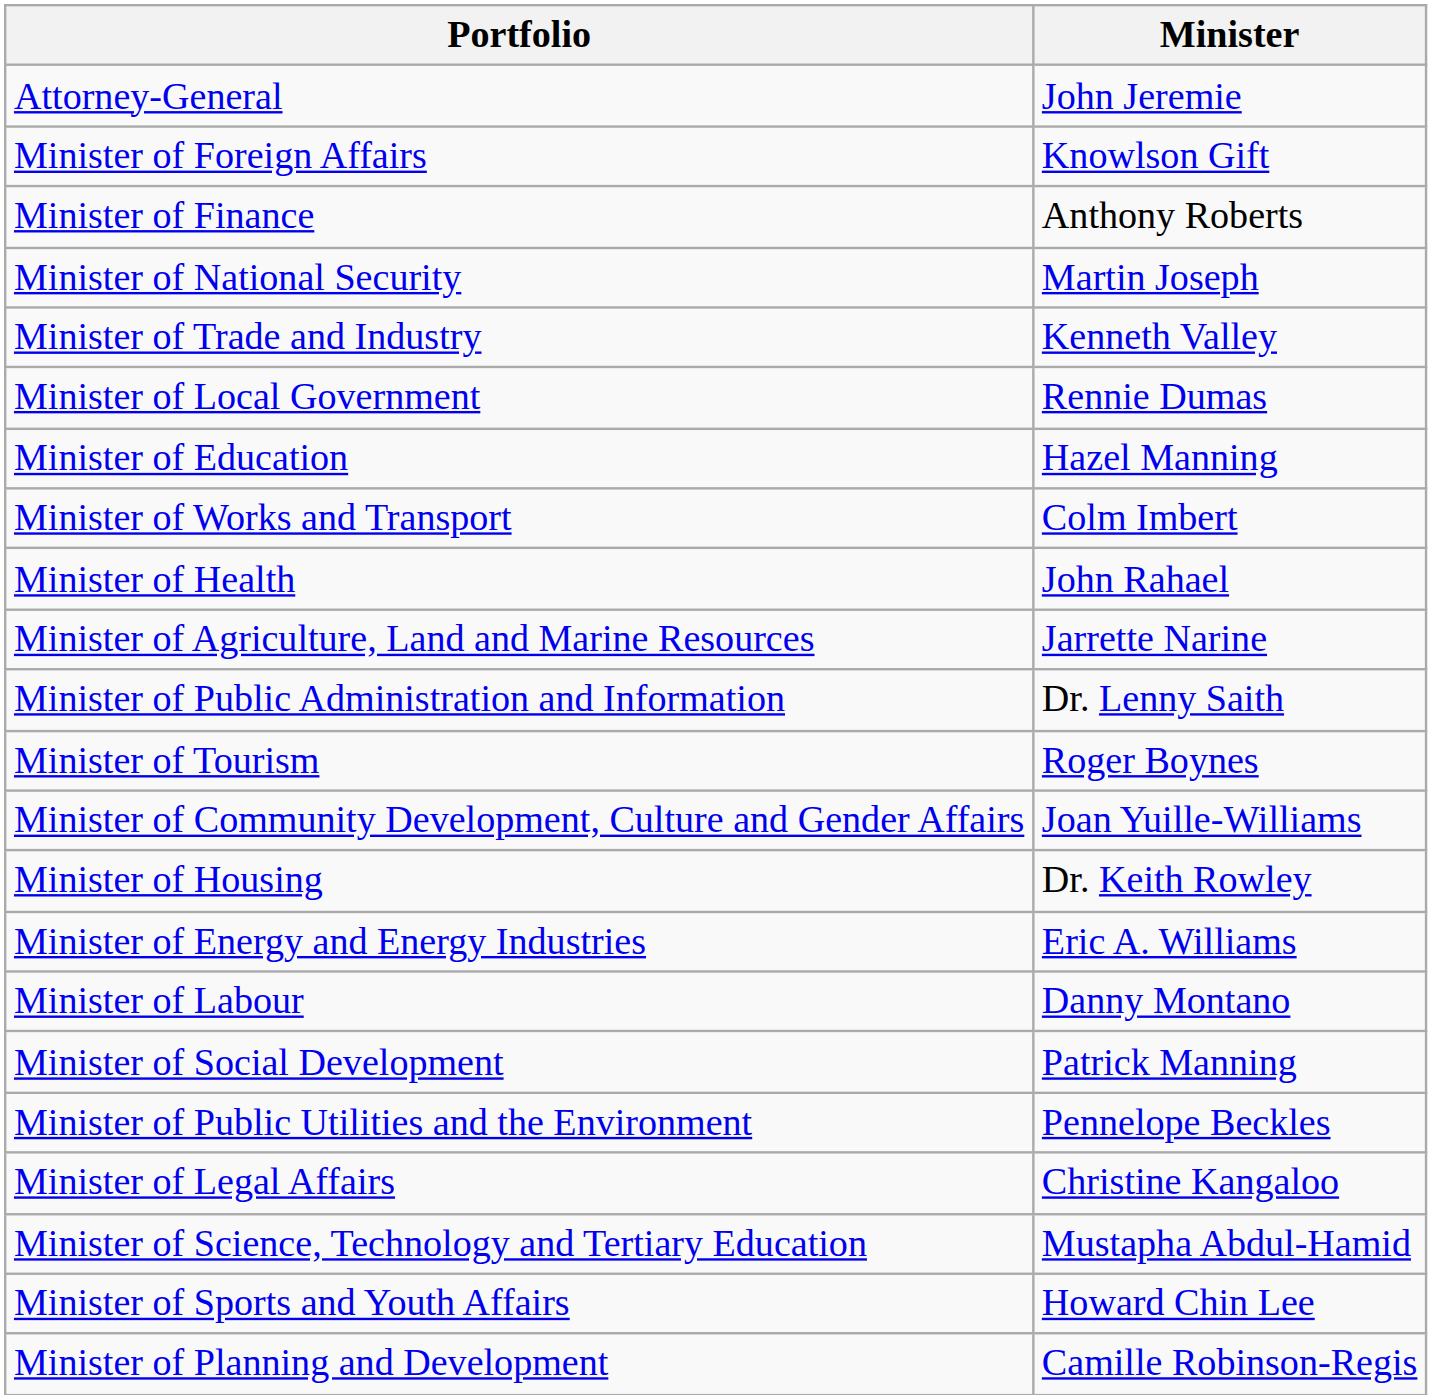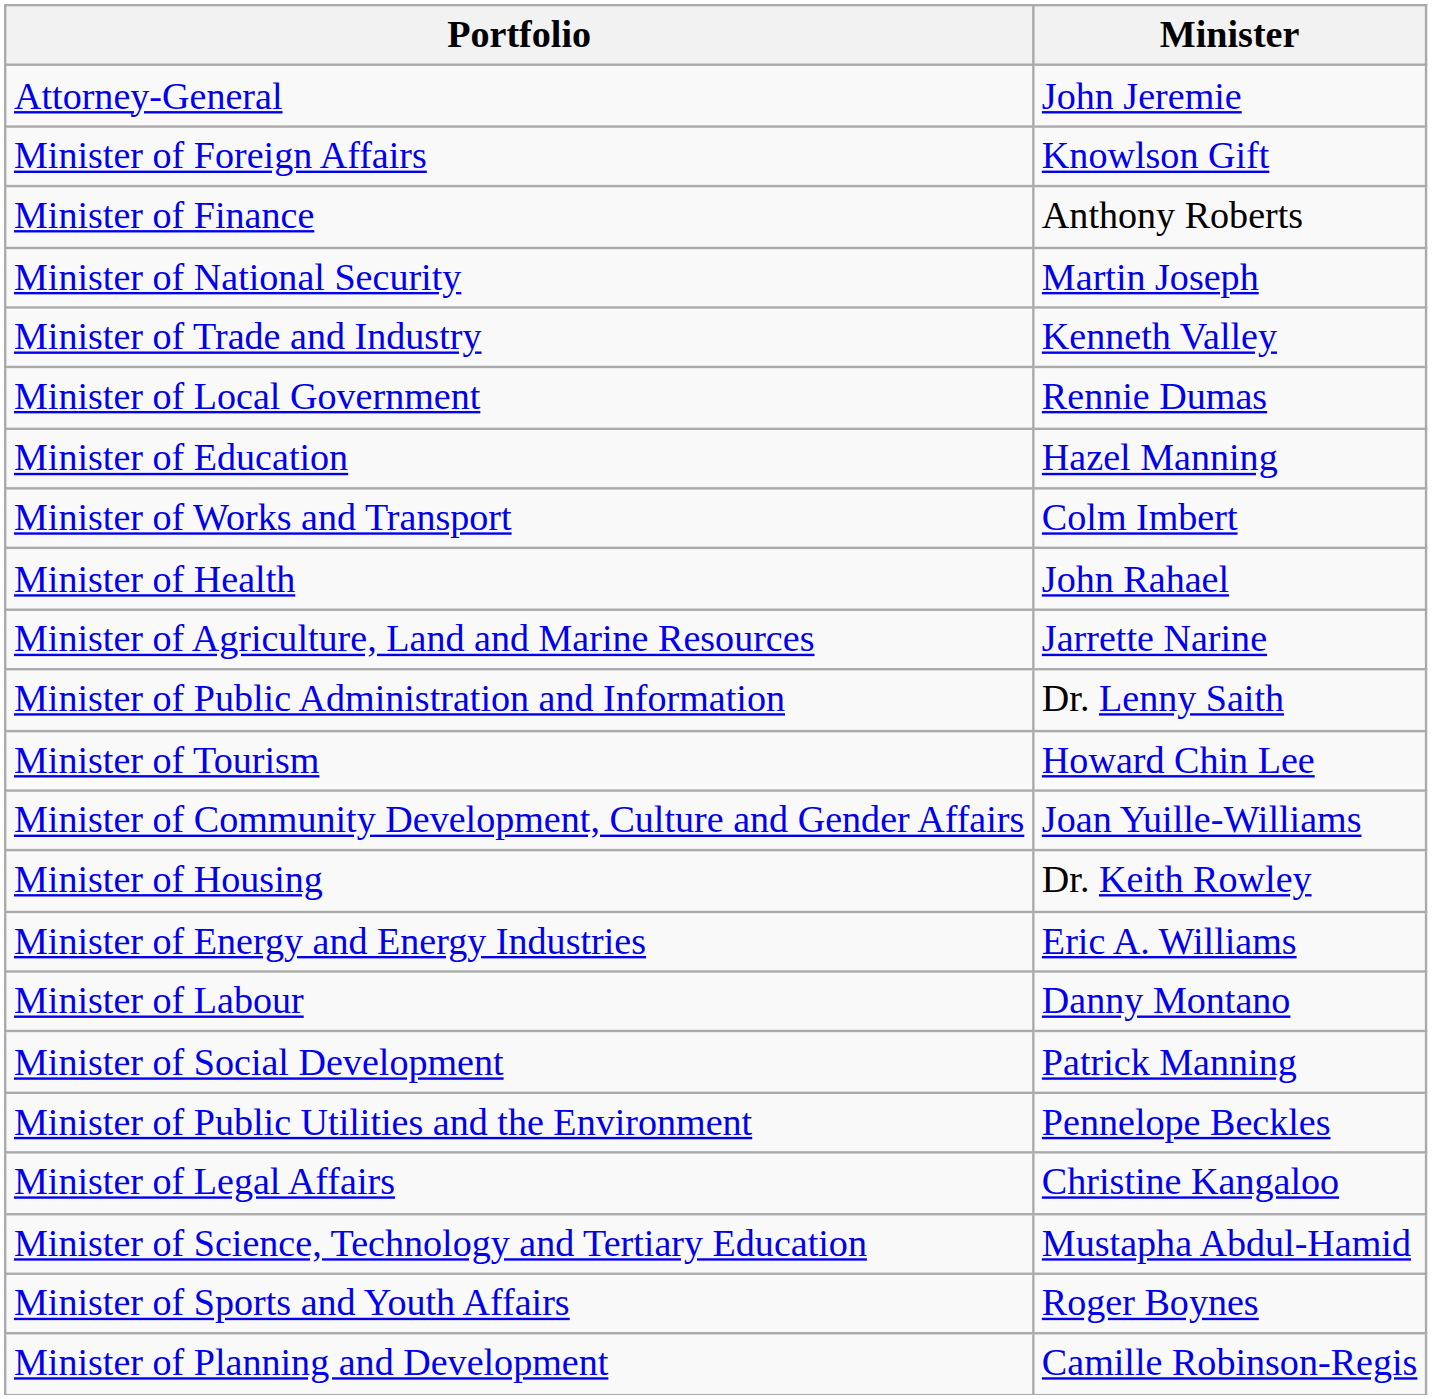 <table class="wikitable">
 <tr>
 <th>Portfolio</th>
 <th colspan=2>Minister</th>
 </tr>
 <tr>
 <td><a href='#'>Attorney-General</a></td>
 <td><a href='#'>John Jeremie</a></td>
 </tr>
 <tr>
 <td><a href='#'>Minister of Foreign Affairs</a></td>
 <td><a href='#'>Knowlson Gift</a></td>
 </tr>
 <tr>
 <td><a href='#'>Minister of Finance</a></td>
 <td>Anthony Roberts</td>
 </tr>
 <tr>
 <td><a href='#'>Minister of National Security</a></td>
 <td><a href='#'>Martin Joseph</a></td>
 </tr>
 <tr>
 <td><a href='#'>Minister of Trade and Industry</a></td>
 <td><a href='#'>Kenneth Valley</a></td>
 </tr>
 <tr>
 <td><a href='#'>Minister of Local Government</a></td>
 <td><a href='#'>Rennie Dumas</a></td>
 </tr>
 <tr>
 <td><a href='#'>Minister of Education</a></td>
 <td><a href='#'>Hazel Manning</a></td>
 </tr>
 <tr>
 <td><a href='#'>Minister of Works and Transport</a></td>
 <td><a href='#'>Colm Imbert</a></td>
 </tr>
 <tr>
 <td><a href='#'>Minister of Health</a></td>
 <td><a href='#'>John Rahael</a></td>
 </tr>
 <tr>
 <td><a href='#'>Minister of Agriculture, Land and Marine Resources</a></td>
 <td><a href='#'>Jarrette Narine</a></td>
 </tr>
 <tr>
 <td><a href='#'>Minister of Public Administration and Information</a></td>
 <td>Dr. <a href='#'>Lenny Saith</a></td>
 </tr>
 <tr>
 <td><a href='#'>Minister of Tourism</a></td>
-<td><a href='#'>Roger Boynes</a></td>
+<td><a href='#'>Howard Chin Lee</a></td>
 </tr>
 <tr>
 <td><a href='#'>Minister of Community Development, Culture and Gender Affairs</a></td>
 <td><a href='#'>Joan Yuille-Williams</a></td>
 </tr>
 <tr>
 <td><a href='#'>Minister of Housing</a></td>
 <td>Dr. <a href='#'>Keith Rowley</a></td>
 </tr>
 <tr>
 <td><a href='#'>Minister of Energy and Energy Industries</a></td>
 <td><a href='#'>Eric A. Williams</a></td>
 </tr>
 <tr>
 <td><a href='#'>Minister of Labour</a></td>
 <td><a href='#'>Danny Montano</a></td>
 </tr>
 <tr>
 <td><a href='#'>Minister of Social Development</a></td>
 <td><a href='#'>Patrick Manning</a></td>
 </tr>
 <tr>
 <td><a href='#'>Minister of Public Utilities and the Environment</a></td>
 <td><a href='#'>Pennelope Beckles</a></td>
 </tr>
 <tr>
 <td><a href='#'>Minister of Legal Affairs</a></td>
 <td><a href='#'>Christine Kangaloo</a></td>
 </tr>
 <tr>
 <td><a href='#'>Minister of Science, Technology and Tertiary Education</a></td>
 <td><a href='#'>Mustapha Abdul-Hamid</a></td>
 </tr>
 <tr>
 <td><a href='#'>Minister of Sports and Youth Affairs</a></td>
-<td><a href='#'>Howard Chin Lee</a></td>
+<td><a href='#'>Roger Boynes</a></td>
 </tr>
 <tr>
 <td><a href='#'>Minister of Planning and Development</a></td>
 <td><a href='#'>Camille Robinson-Regis</a></td>
 </tr>
 </table>
